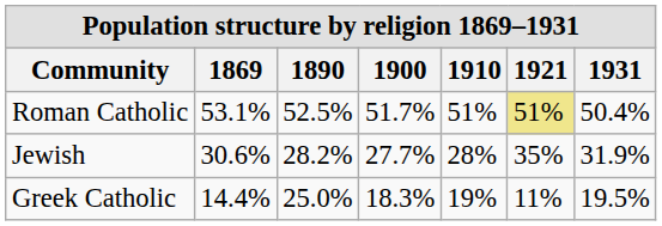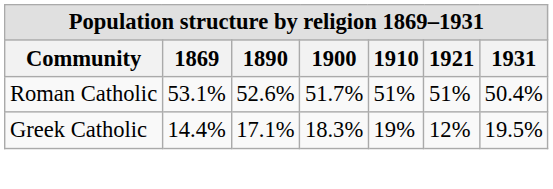 <table class="wikitable floatright">
 <tr>
 <th colspan="7" style="background:#E0E0E0;">Population structure by religion 1869–1931</th>
 </tr>
 <tr>
 <th>Community</th>
 <th>1869</th>
 <th>1890</th>
 <th>1900</th>
 <th>1910</th>
 <th>1921</th>
 <th>1931</th>
 </tr>
 <tr>
 <td>Roman Catholic</td>
 <td>53.1%</td>
-<td>52.5%</td>
+<td>52.6%</td>
 <td>51.7%</td>
 <td>51%</td>
-<td style="background: khaki;">51%</td>
+<td>51%</td>
 <td>50.4%</td>
-</tr>
-<tr>
-<td>Jewish</td>
-<td>30.6%</td>
-<td>28.2%</td>
-<td>27.7%</td>
-<td>28%</td>
-<td>35%</td>
-<td>31.9%</td>
 </tr>
 <tr>
 <td>Greek Catholic</td>
 <td>14.4%</td>
-<td>25.0%</td>
+<td>17.1%</td>
 <td>18.3%</td>
 <td>19%</td>
-<td>11%</td>
+<td>12%</td>
 <td>19.5%</td>
 </tr>
 </table>
